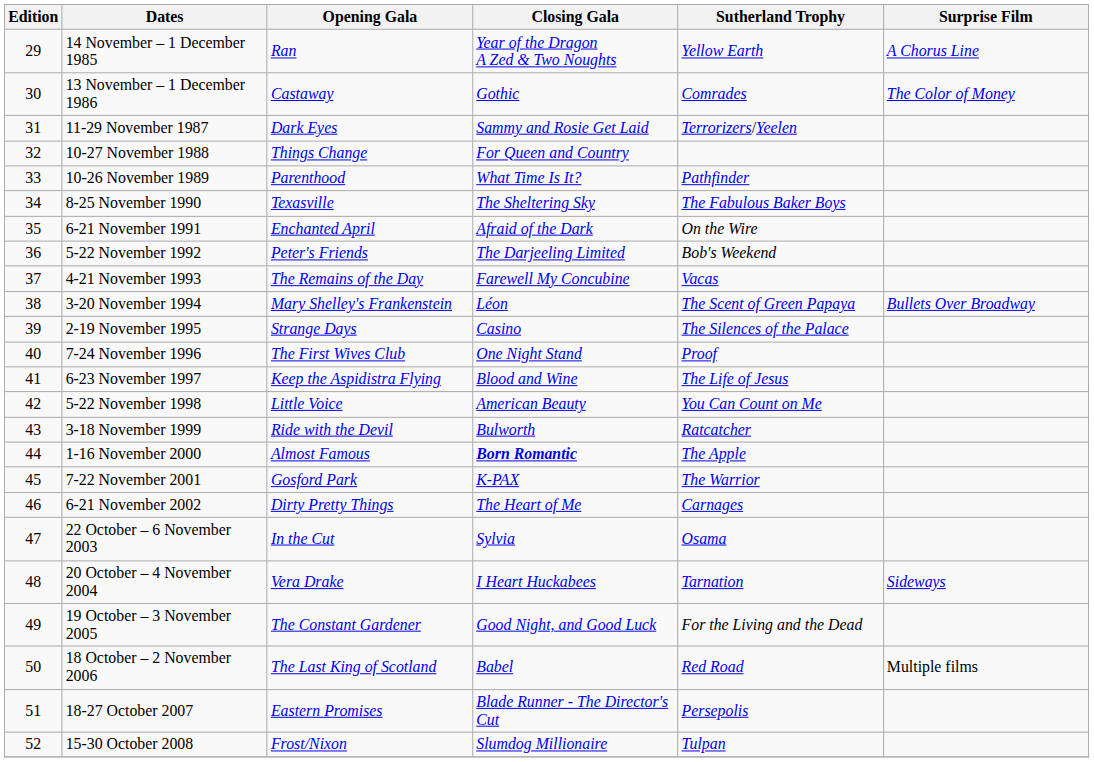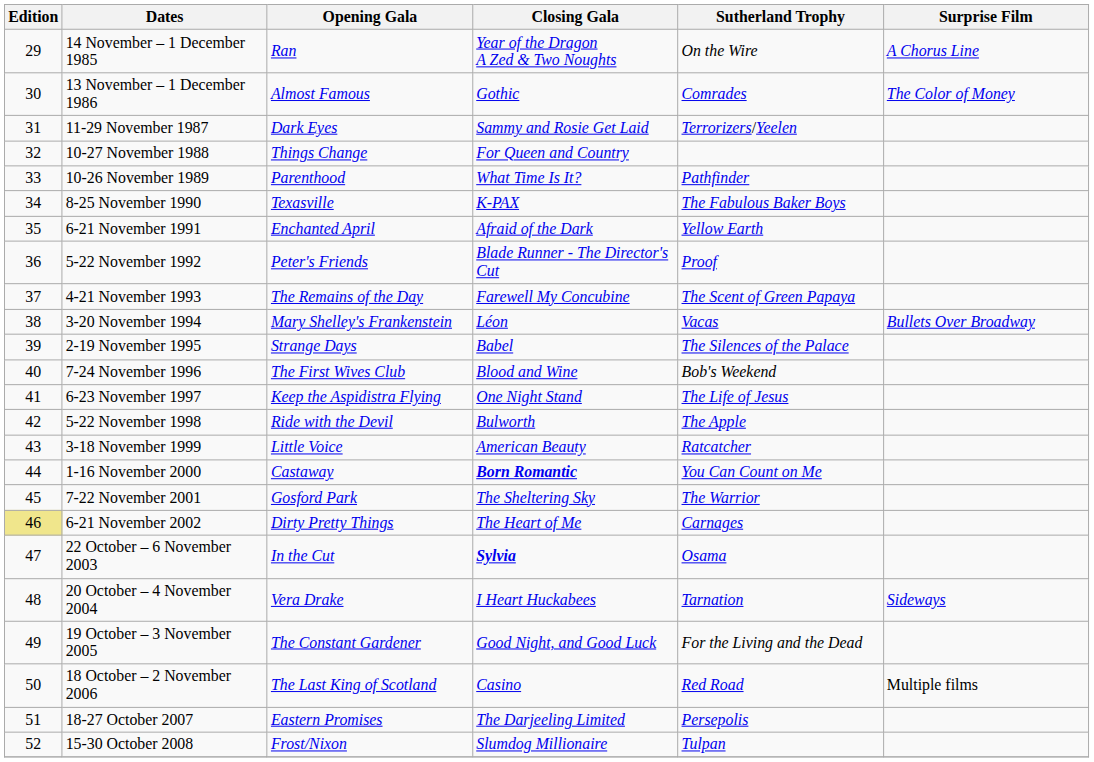 <table class="sortable wikitable plainrowheaders">
 <tr>
 <th scope="col" width=40>Edition</th>
 <th scope="col" width=200>Dates</th>
 <th scope="col" width=200>Opening Gala</th>
 <th scope="col" width=200>Closing Gala</th>
 <th scope="col" width=200>Sutherland Trophy</th>
 <th scope="col" width=200>Surprise Film</th>
 </tr>
 <tr>
 <td align=center>29</td>
 <td>14 November – 1 December 1985</td>
 <td><em><a href='#'>Ran</a></em></td>
 <td><em><a href='#'>Year of the Dragon</a></em><br><em><a href='#'>A Zed & Two Noughts</a></em></td>
-<td><em><a href='#'>Yellow Earth</a></em></td>
+<td><em>On the Wire</em></td>
 <td><em><a href='#'>A Chorus Line</a></em></td>
 </tr>
 <tr>
 <td align=center>30</td>
 <td>13 November – 1 December 1986</td>
-<td><em><a href='#'>Castaway</a></em></td>
+<td><em><a href='#'>Almost Famous</a></em></td>
 <td><em><a href='#'>Gothic</a></em></td>
 <td><em><a href='#'>Comrades</a></em></td>
 <td><em><a href='#'>The Color of Money</a></em></td>
 </tr>
 <tr>
 <td align=center>31</td>
 <td>11-29 November 1987</td>
 <td><em><a href='#'>Dark Eyes</a></em></td>
 <td><em><a href='#'>Sammy and Rosie Get Laid</a></em></td>
 <td><em><a href='#'>Terrorizers</a></em>/<em><a href='#'>Yeelen</a></em></td>
 <td></td>
 </tr>
 <tr>
 <td align=center>32</td>
 <td>10-27 November 1988</td>
 <td><em><a href='#'>Things Change</a></em></td>
 <td><em><a href='#'>For Queen and Country</a></em></td>
 <td></td>
 <td></td>
 </tr>
 <tr>
 <td align=center>33</td>
 <td>10-26 November 1989</td>
 <td><em><a href='#'>Parenthood</a></em></td>
 <td><em><a href='#'>What Time Is It?</a></em></td>
 <td><em><a href='#'>Pathfinder</a></em></td>
 <td></td>
 </tr>
 <tr>
 <td align=center>34</td>
 <td>8-25 November 1990</td>
 <td><em><a href='#'>Texasville</a></em></td>
-<td><em><a href='#'>The Sheltering Sky</a></em></td>
+<td><em><a href='#'>K-PAX</a></em></td>
 <td><em><a href='#'>The Fabulous Baker Boys</a></em></td>
 <td></td>
 </tr>
 <tr>
 <td align=center>35</td>
 <td>6-21 November 1991</td>
 <td><em><a href='#'>Enchanted April</a></em></td>
 <td><em><a href='#'>Afraid of the Dark</a></em></td>
-<td><em>On the Wire</em></td>
+<td><em><a href='#'>Yellow Earth</a></em></td>
 <td></td>
 </tr>
 <tr>
 <td align=center>36</td>
 <td>5-22 November 1992</td>
 <td><em><a href='#'>Peter's Friends</a></em></td>
-<td><em><a href='#'>The Darjeeling Limited</a></em></td>
-<td><em>Bob's Weekend</em></td>
+<td><em><a href='#'>Blade Runner - The Director's Cut</a></em></td>
+<td><em><a href='#'>Proof</a></em></td>
 <td></td>
 </tr>
 <tr>
 <td align=center>37</td>
 <td>4-21 November 1993</td>
 <td><em><a href='#'>The Remains of the Day</a></em></td>
 <td><em><a href='#'>Farewell My Concubine</a></em></td>
-<td><em><a href='#'>Vacas</a></em></td>
+<td><em><a href='#'>The Scent of Green Papaya</a></em></td>
 <td></td>
 </tr>
 <tr>
 <td align=center>38</td>
 <td>3-20 November 1994</td>
 <td><em><a href='#'>Mary Shelley's Frankenstein</a></em></td>
 <td><em><a href='#'>Léon</a></em></td>
-<td><em><a href='#'>The Scent of Green Papaya</a></em></td>
+<td><em><a href='#'>Vacas</a></em></td>
 <td><em><a href='#'>Bullets Over Broadway</a></em></td>
 </tr>
 <tr>
 <td align=center>39</td>
 <td>2-19 November 1995</td>
 <td><em><a href='#'>Strange Days</a></em></td>
-<td><em><a href='#'>Casino</a></em></td>
+<td><em><a href='#'>Babel</a></em></td>
 <td><em><a href='#'>The Silences of the Palace</a></em></td>
 <td></td>
 </tr>
 <tr>
 <td align=center>40</td>
 <td>7-24 November 1996</td>
 <td><em><a href='#'>The First Wives Club</a></em></td>
-<td><em> <a href='#'>One Night Stand</a> </em></td>
-<td><em><a href='#'>Proof</a></em></td>
+<td><em><a href='#'>Blood and Wine</a></em></td>
+<td><em>Bob's Weekend</em></td>
 <td></td>
 </tr>
 <tr>
 <td align=center>41</td>
 <td>6-23 November 1997</td>
 <td><em> <a href='#'>Keep the Aspidistra Flying</a> </em></td>
-<td><em><a href='#'>Blood and Wine</a></em></td>
+<td><em> <a href='#'>One Night Stand</a> </em></td>
 <td><em><a href='#'>The Life of Jesus</a></em></td>
 <td></td>
 </tr>
 <tr>
 <td align=center>42</td>
 <td>5-22 November 1998</td>
-<td><em> <a href='#'>Little Voice</a> </em></td>
-<td><em><a href='#'>American Beauty</a> </em></td>
-<td><em><a href='#'>You Can Count on Me</a></em></td>
+<td><em><a href='#'>Ride with the Devil</a></em></td>
+<td><em> <a href='#'>Bulworth</a> </em></td>
+<td><em><a href='#'>The Apple</a></em></td>
 <td></td>
 </tr>
 <tr>
 <td align=center>43</td>
 <td>3-18 November 1999</td>
-<td><em><a href='#'>Ride with the Devil</a></em></td>
-<td><em> <a href='#'>Bulworth</a> </em></td>
+<td><em> <a href='#'>Little Voice</a> </em></td>
+<td><em><a href='#'>American Beauty</a> </em></td>
 <td><em><a href='#'>Ratcatcher</a></em></td>
 <td></td>
 </tr>
 <tr>
 <td align=center>44</td>
 <td>1-16 November 2000</td>
-<td><em><a href='#'>Almost Famous</a></em></td>
+<td><em><a href='#'>Castaway</a></em></td>
 <td><strong><em><a href='#'>Born Romantic</a></em></strong></td>
-<td><em><a href='#'>The Apple</a></em></td>
+<td><em><a href='#'>You Can Count on Me</a></em></td>
 <td></td>
 </tr>
 <tr>
 <td align=center>45</td>
 <td>7-22 November 2001</td>
 <td><em><a href='#'>Gosford Park</a></em></td>
-<td><em><a href='#'>K-PAX</a></em></td>
+<td><em><a href='#'>The Sheltering Sky</a></em></td>
 <td><em><a href='#'>The Warrior</a></em></td>
 <td></td>
 </tr>
 <tr>
-<td align=center>46</td>
+<td align=center style="background: khaki;">46</td>
 <td>6-21 November 2002</td>
 <td><em> <a href='#'>Dirty Pretty Things</a></em></td>
 <td><em><a href='#'>The Heart of Me</a></em></td>
 <td><em><a href='#'>Carnages</a></em></td>
 <td></td>
 </tr>
 <tr>
 <td align=center>47</td>
 <td>22 October – 6 November 2003</td>
 <td><em><a href='#'>In the Cut</a></em></td>
-<td><em><a href='#'>Sylvia</a></em></td>
+<td><strong><em><a href='#'>Sylvia</a></em></strong></td>
 <td><em><a href='#'>Osama</a></em></td>
 <td></td>
 </tr>
 <tr>
 <td align=center>48</td>
 <td>20 October – 4 November 2004</td>
 <td><em><a href='#'>Vera Drake</a></em></td>
 <td><em><a href='#'>I Heart Huckabees</a></em></td>
 <td><em><a href='#'>Tarnation</a></em></td>
 <td><em><a href='#'>Sideways</a></em></td>
 </tr>
 <tr>
 <td align=center>49</td>
 <td>19 October – 3 November 2005</td>
 <td><em><a href='#'>The Constant Gardener</a></em></td>
 <td><em><a href='#'>Good Night, and Good Luck</a></em></td>
 <td><em>For the Living and the Dead</em></td>
 <td></td>
 </tr>
 <tr>
 <td align=center>50</td>
 <td>18 October – 2 November 2006</td>
 <td><em><a href='#'>The Last King of Scotland</a></em></td>
-<td><em><a href='#'>Babel</a></em></td>
+<td><em><a href='#'>Casino</a></em></td>
 <td><em><a href='#'>Red Road</a></em></td>
 <td>Multiple films</td>
 </tr>
 <tr>
 <td align=center>51</td>
 <td>18-27 October 2007</td>
 <td><em><a href='#'>Eastern Promises</a> </em></td>
-<td><em><a href='#'>Blade Runner - The Director's Cut</a></em></td>
+<td><em><a href='#'>The Darjeeling Limited</a></em></td>
 <td><em><a href='#'>Persepolis</a></em></td>
 <td></td>
 </tr>
 <tr>
 <td align=center>52</td>
 <td>15-30 October 2008</td>
 <td><em><a href='#'>Frost/Nixon</a></em></td>
 <td><em><a href='#'>Slumdog Millionaire</a></em></td>
 <td><em><a href='#'>Tulpan</a></em></td>
 <td></td>
 </tr>
 <tr>
 </tr>
 </table>
